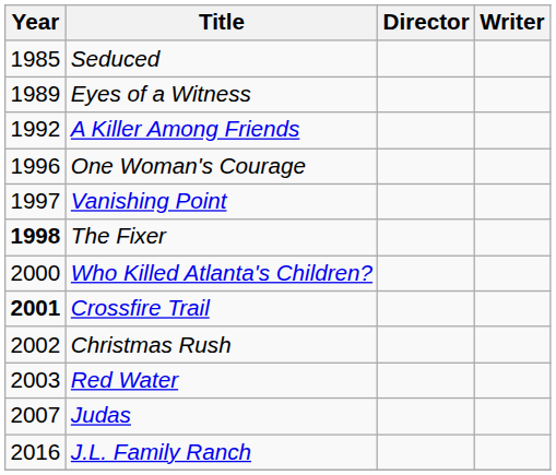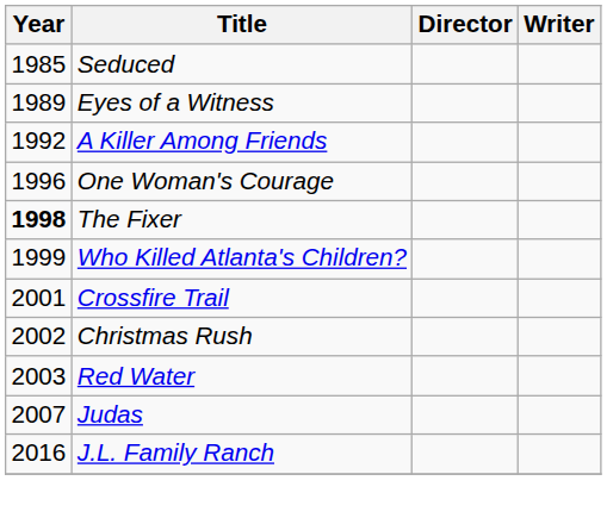 <table class="wikitable">
 <tr>
 <th>Year</th>
 <th>Title</th>
 <th>Director</th>
 <th>Writer</th>
 </tr>
 <tr>
 <td>1985</td>
 <td><em>Seduced</em></td>
 <td></td>
 <td></td>
 </tr>
 <tr>
 <td>1989</td>
 <td><em>Eyes of a Witness</em></td>
 <td></td>
 <td></td>
 </tr>
 <tr>
 <td>1992</td>
 <td><em><a href='#'>A Killer Among Friends</a></em></td>
 <td></td>
 <td></td>
 </tr>
 <tr>
 <td>1996</td>
 <td><em>One Woman's Courage</em></td>
 <td></td>
 <td></td>
 </tr>
 <tr>
-<td>1997</td>
-<td><em><a href='#'>Vanishing Point</a></em></td>
-<td></td>
-<td></td>
-</tr>
-<tr>
 <td><strong>1998</strong></td>
 <td><em>The Fixer</em></td>
 <td></td>
 <td></td>
 </tr>
 <tr>
-<td>2000</td>
+<td>1999</td>
 <td><em><a href='#'>Who Killed Atlanta's Children?</a></em></td>
 <td></td>
 <td></td>
 </tr>
 <tr>
-<td><strong>2001</strong></td>
+<td>2001</td>
 <td><em><a href='#'>Crossfire Trail</a></em></td>
 <td></td>
 <td></td>
 </tr>
 <tr>
 <td>2002</td>
 <td><em>Christmas Rush</em></td>
 <td></td>
 <td></td>
 </tr>
 <tr>
 <td>2003</td>
 <td><em><a href='#'>Red Water</a></em></td>
 <td></td>
 <td></td>
 </tr>
 <tr>
 <td>2007</td>
 <td><em><a href='#'>Judas</a></em></td>
 <td></td>
 <td></td>
 </tr>
 <tr>
 <td>2016</td>
 <td><em><a href='#'>J.L. Family Ranch</a></em></td>
 <td></td>
 <td></td>
 </tr>
 <tr>
 </tr>
 </table>
